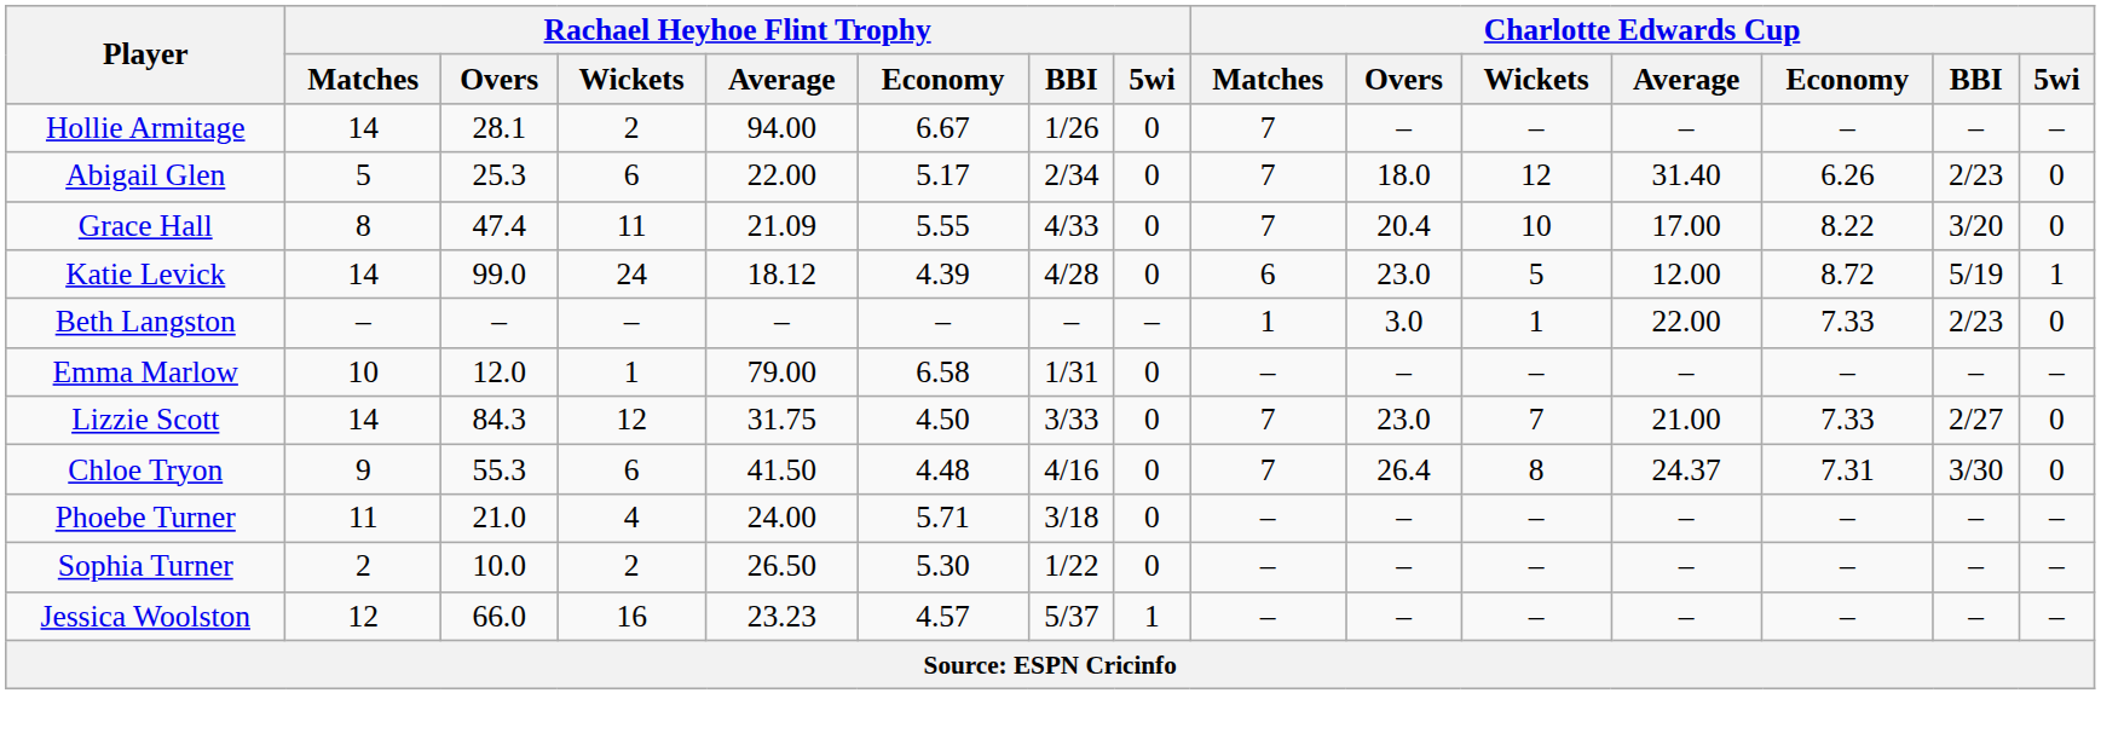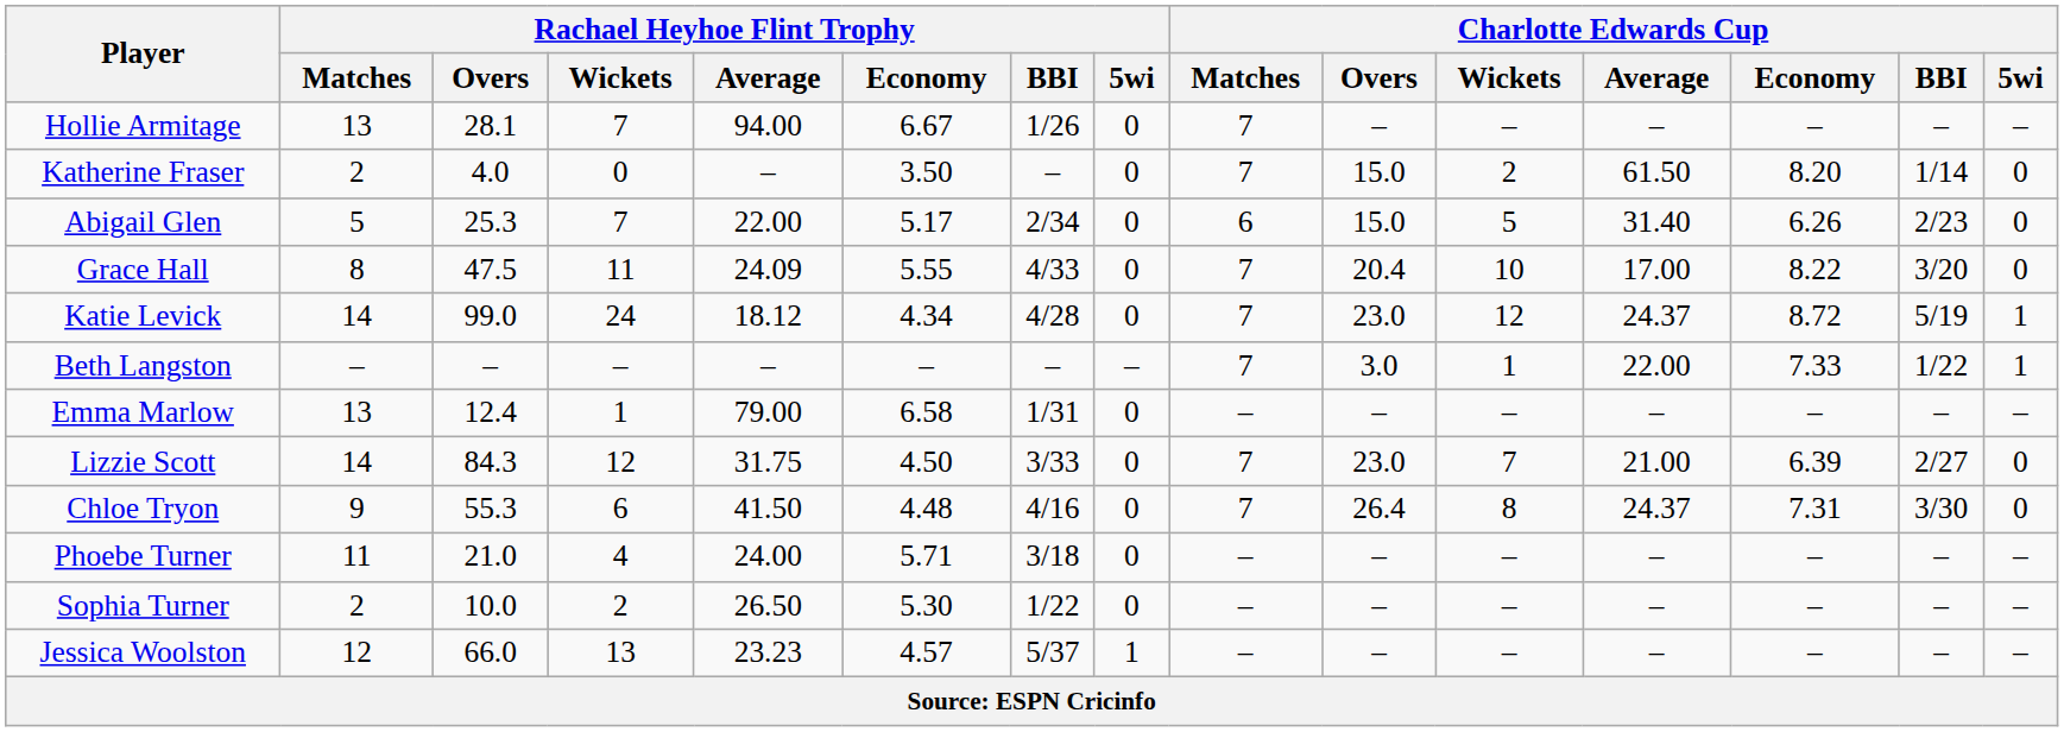 <table class="wikitable" style="text-align:center; width:86%;">
 <tr>
 <th rowspan=2>Player</th>
 <th colspan=7><a href='#'>Rachael Heyhoe Flint Trophy</a></th>
 <th colspan=7><a href='#'>Charlotte Edwards Cup</a></th>
 </tr>
 <tr>
 <th>Matches</th>
 <th>Overs</th>
 <th>Wickets</th>
 <th>Average</th>
 <th>Economy</th>
 <th>BBI</th>
 <th>5wi</th>
 <th>Matches</th>
 <th>Overs</th>
 <th>Wickets</th>
 <th>Average</th>
 <th>Economy</th>
 <th>BBI</th>
 <th>5wi</th>
 </tr>
 <tr>
 <td><a href='#'>Hollie Armitage</a></td>
-<td>14</td>
+<td>13</td>
 <td>28.1</td>
-<td>2</td>
+<td>7</td>
 <td>94.00</td>
 <td>6.67</td>
 <td>1/26</td>
 <td>0</td>
 <td>7</td>
 <td>–</td>
 <td>–</td>
 <td>–</td>
 <td>–</td>
 <td>–</td>
 <td>–</td>
 </tr>
 <tr>
+<td><a href='#'>Katherine Fraser</a></td>
+<td>2</td>
+<td>4.0</td>
+<td>0</td>
+<td>–</td>
+<td>3.50</td>
+<td>–</td>
+<td>0</td>
+<td>7</td>
+<td>15.0</td>
+<td>2</td>
+<td>61.50</td>
+<td>8.20</td>
+<td>1/14</td>
+<td>0</td>
+</tr>
+<tr>
 <td><a href='#'>Abigail Glen</a></td>
 <td>5</td>
 <td>25.3</td>
-<td>6</td>
+<td>7</td>
 <td>22.00</td>
 <td>5.17</td>
 <td>2/34</td>
 <td>0</td>
-<td>7</td>
-<td>18.0</td>
-<td>12</td>
+<td>6</td>
+<td>15.0</td>
+<td>5</td>
 <td>31.40</td>
 <td>6.26</td>
 <td>2/23</td>
 <td>0</td>
 </tr>
 <tr>
 <td><a href='#'>Grace Hall</a></td>
 <td>8</td>
-<td>47.4</td>
+<td>47.5</td>
 <td>11</td>
-<td>21.09</td>
+<td>24.09</td>
 <td>5.55</td>
 <td>4/33</td>
 <td>0</td>
 <td>7</td>
 <td>20.4</td>
 <td>10</td>
 <td>17.00</td>
 <td>8.22</td>
 <td>3/20</td>
 <td>0</td>
 </tr>
 <tr>
 <td><a href='#'>Katie Levick</a></td>
 <td>14</td>
 <td>99.0</td>
 <td>24</td>
 <td>18.12</td>
-<td>4.39</td>
+<td>4.34</td>
 <td>4/28</td>
 <td>0</td>
-<td>6</td>
+<td>7</td>
 <td>23.0</td>
-<td>5</td>
-<td>12.00</td>
+<td>12</td>
+<td>24.37</td>
 <td>8.72</td>
 <td>5/19</td>
 <td>1</td>
 </tr>
 <tr>
 <td><a href='#'>Beth Langston</a></td>
 <td>–</td>
 <td>–</td>
 <td>–</td>
 <td>–</td>
 <td>–</td>
 <td>–</td>
 <td>–</td>
-<td>1</td>
+<td>7</td>
 <td>3.0</td>
 <td>1</td>
 <td>22.00</td>
 <td>7.33</td>
-<td>2/23</td>
-<td>0</td>
+<td>1/22</td>
+<td>1</td>
 </tr>
 <tr>
 <td><a href='#'>Emma Marlow</a></td>
-<td>10</td>
-<td>12.0</td>
+<td>13</td>
+<td>12.4</td>
 <td>1</td>
 <td>79.00</td>
 <td>6.58</td>
 <td>1/31</td>
 <td>0</td>
 <td>–</td>
 <td>–</td>
 <td>–</td>
 <td>–</td>
 <td>–</td>
 <td>–</td>
 <td>–</td>
 </tr>
 <tr>
 <td><a href='#'>Lizzie Scott</a></td>
 <td>14</td>
 <td>84.3</td>
 <td>12</td>
 <td>31.75</td>
 <td>4.50</td>
 <td>3/33</td>
 <td>0</td>
 <td>7</td>
 <td>23.0</td>
 <td>7</td>
 <td>21.00</td>
-<td>7.33</td>
+<td>6.39</td>
 <td>2/27</td>
 <td>0</td>
 </tr>
 <tr>
 <td><a href='#'>Chloe Tryon</a></td>
 <td>9</td>
 <td>55.3</td>
 <td>6</td>
 <td>41.50</td>
 <td>4.48</td>
 <td>4/16</td>
 <td>0</td>
 <td>7</td>
 <td>26.4</td>
 <td>8</td>
 <td>24.37</td>
 <td>7.31</td>
 <td>3/30</td>
 <td>0</td>
 </tr>
 <tr>
 <td><a href='#'>Phoebe Turner</a></td>
 <td>11</td>
 <td>21.0</td>
 <td>4</td>
 <td>24.00</td>
 <td>5.71</td>
 <td>3/18</td>
 <td>0</td>
 <td>–</td>
 <td>–</td>
 <td>–</td>
 <td>–</td>
 <td>–</td>
 <td>–</td>
 <td>–</td>
 </tr>
 <tr>
 <td><a href='#'>Sophia Turner</a></td>
 <td>2</td>
 <td>10.0</td>
 <td>2</td>
 <td>26.50</td>
 <td>5.30</td>
 <td>1/22</td>
 <td>0</td>
 <td>–</td>
 <td>–</td>
 <td>–</td>
 <td>–</td>
 <td>–</td>
 <td>–</td>
 <td>–</td>
 </tr>
 <tr>
 <td><a href='#'>Jessica Woolston</a></td>
 <td>12</td>
 <td>66.0</td>
-<td>16</td>
+<td>13</td>
 <td>23.23</td>
 <td>4.57</td>
 <td>5/37</td>
 <td>1</td>
 <td>–</td>
 <td>–</td>
 <td>–</td>
 <td>–</td>
 <td>–</td>
 <td>–</td>
 <td>–</td>
 </tr>
 <tr>
 <th colspan="15"><small>Source: ESPN Cricinfo</small></th>
 </tr>
 </table>
